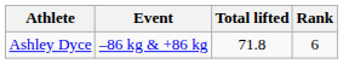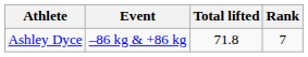 <table class="wikitable" style="font-size:90%">
 <tr>
 <th>Athlete</th>
 <th>Event</th>
 <th>Total lifted</th>
 <th>Rank</th>
 </tr>
 <tr align=center>
 <td align=left><a href='#'>Ashley Dyce</a></td>
 <td align=left><a href='#'>–86 kg & +86 kg</a></td>
 <td>71.8</td>
-<td>6</td>
+<td>7</td>
 </tr>
 </table>
